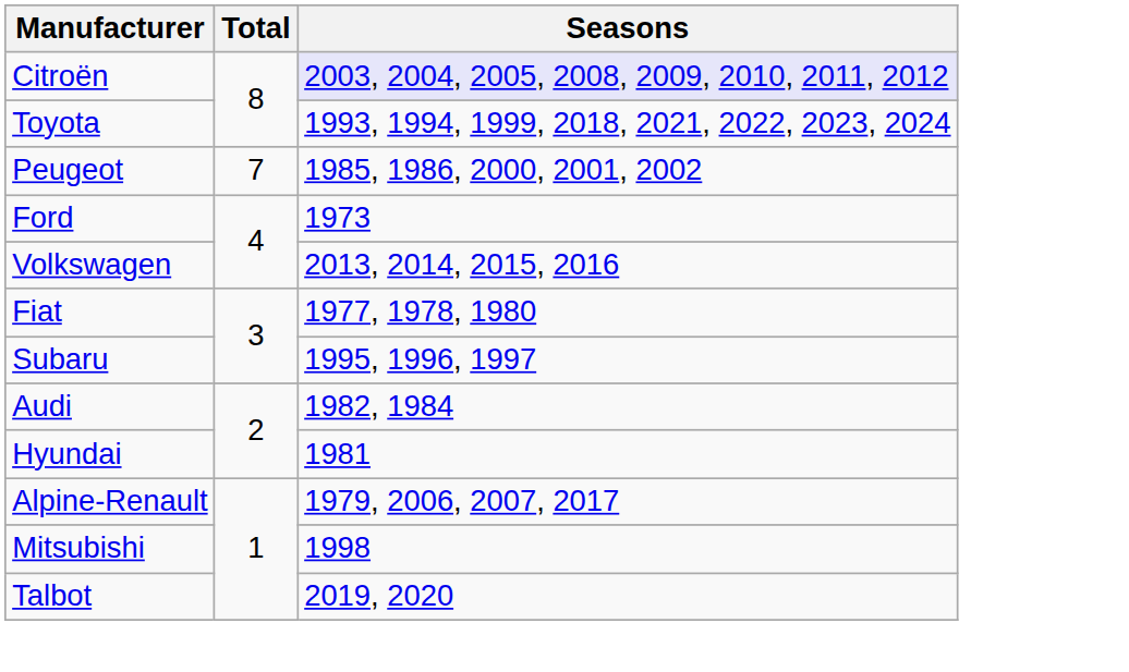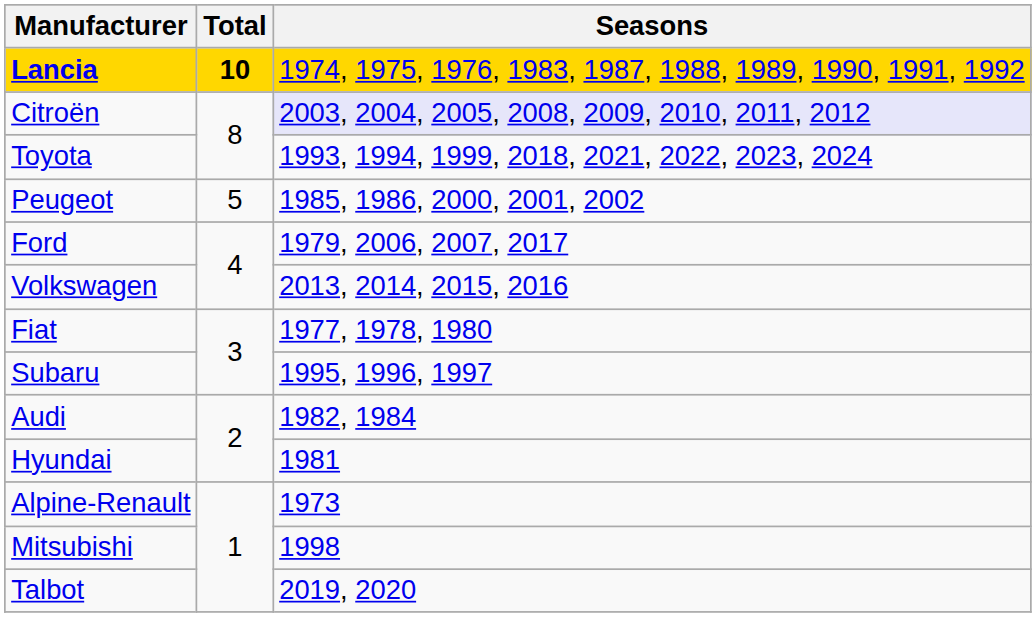 <table class="wikitable">
 <tr>
 <th>Manufacturer</th>
 <th>Total</th>
 <th>Seasons</th>
+</tr>
+<tr>
+<td bgcolor=gold> <strong> <a href='#'>Lancia</a> </strong></td>
+<td bgcolor=gold align="center"><strong>10</strong></td>
+<td bgcolor=gold><a href='#'>1974</a>, <a href='#'>1975</a>, <a href='#'>1976</a>, <a href='#'>1983</a>, <a href='#'>1987</a>, <a href='#'>1988</a>, <a href='#'>1989</a>, <a href='#'>1990</a>, <a href='#'>1991</a>, <a href='#'>1992</a></td>
 </tr>
 <tr>
 <td> <a href='#'>Citroën</a></td>
 <td align="center" rowspan="2">8</td>
 <td style="background: lavender;"><a href='#'>2003</a>, <a href='#'>2004</a>, <a href='#'>2005</a>, <a href='#'>2008</a>, <a href='#'>2009</a>, <a href='#'>2010</a>, <a href='#'>2011</a>, <a href='#'>2012</a></td>
 </tr>
 <tr>
 <td> <a href='#'>Toyota</a></td>
 <td><a href='#'>1993</a>, <a href='#'>1994</a>, <a href='#'>1999</a>, <a href='#'>2018</a>, <a href='#'>2021</a>, <a href='#'>2022</a>, <a href='#'>2023</a>, <a href='#'>2024</a></td>
 </tr>
 <tr>
 <td> <a href='#'>Peugeot</a></td>
-<td align="center">7</td>
+<td align="center">5</td>
 <td><a href='#'>1985</a>, <a href='#'>1986</a>, <a href='#'>2000</a>, <a href='#'>2001</a>, <a href='#'>2002</a></td>
 </tr>
 <tr>
 <td> <a href='#'>Ford</a></td>
 <td align="center" rowspan="2">4</td>
-<td><a href='#'>1973</a></td>
+<td><a href='#'>1979</a>, <a href='#'>2006</a>, <a href='#'>2007</a>, <a href='#'>2017</a></td>
 </tr>
 <tr>
 <td> <a href='#'>Volkswagen</a></td>
 <td><a href='#'>2013</a>, <a href='#'>2014</a>, <a href='#'>2015</a>, <a href='#'>2016</a></td>
 </tr>
 <tr>
 <td> <a href='#'>Fiat</a></td>
 <td align="center" rowspan="2">3</td>
 <td><a href='#'>1977</a>, <a href='#'>1978</a>, <a href='#'>1980</a></td>
 </tr>
 <tr>
 <td> <a href='#'>Subaru</a></td>
 <td><a href='#'>1995</a>, <a href='#'>1996</a>, <a href='#'>1997</a></td>
 </tr>
 <tr>
 <td> <a href='#'>Audi</a></td>
 <td rowspan="2" align="center">2</td>
 <td><a href='#'>1982</a>, <a href='#'>1984</a></td>
 </tr>
 <tr>
 <td> <a href='#'>Hyundai</a></td>
 <td><a href='#'>1981</a></td>
 </tr>
 <tr>
 <td> <a href='#'>Alpine-Renault</a></td>
 <td rowspan="3" align="center">1</td>
-<td><a href='#'>1979</a>, <a href='#'>2006</a>, <a href='#'>2007</a>, <a href='#'>2017</a></td>
+<td><a href='#'>1973</a></td>
 </tr>
 <tr>
 <td> <a href='#'>Mitsubishi</a></td>
 <td><a href='#'>1998</a></td>
 </tr>
 <tr>
 <td> <a href='#'>Talbot</a></td>
 <td><a href='#'>2019</a>, <a href='#'>2020</a></td>
 </tr>
 </table>
